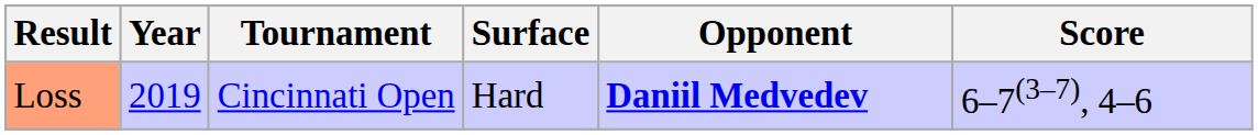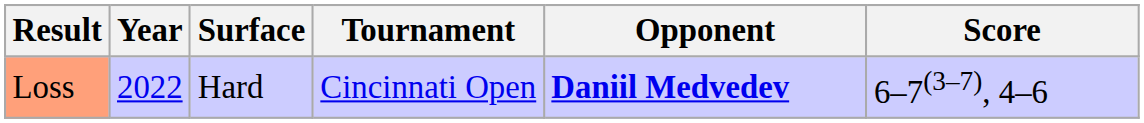 <table class="wikitable">
 <tr>
 <th>Result</th>
 <th>Year</th>
+<th>Surface</th>
 <th>Tournament</th>
-<th>Surface</th>
 <th width=150>Opponent</th>
 <th width=125>Score</th>
 </tr>
 <tr style="background:#ccf;">
 <td bgcolor=ffa07a>Loss</td>
-<td><a href='#'>2019</a></td>
+<td><a href='#'>2022</a></td>
+<td>Hard</td>
 <td><a href='#'>Cincinnati Open</a></td>
-<td>Hard</td>
 <td><strong> <a href='#'>Daniil Medvedev</a></strong></td>
 <td>6–7<sup>(3–7)</sup>, 4–6</td>
 </tr>
 </table>
